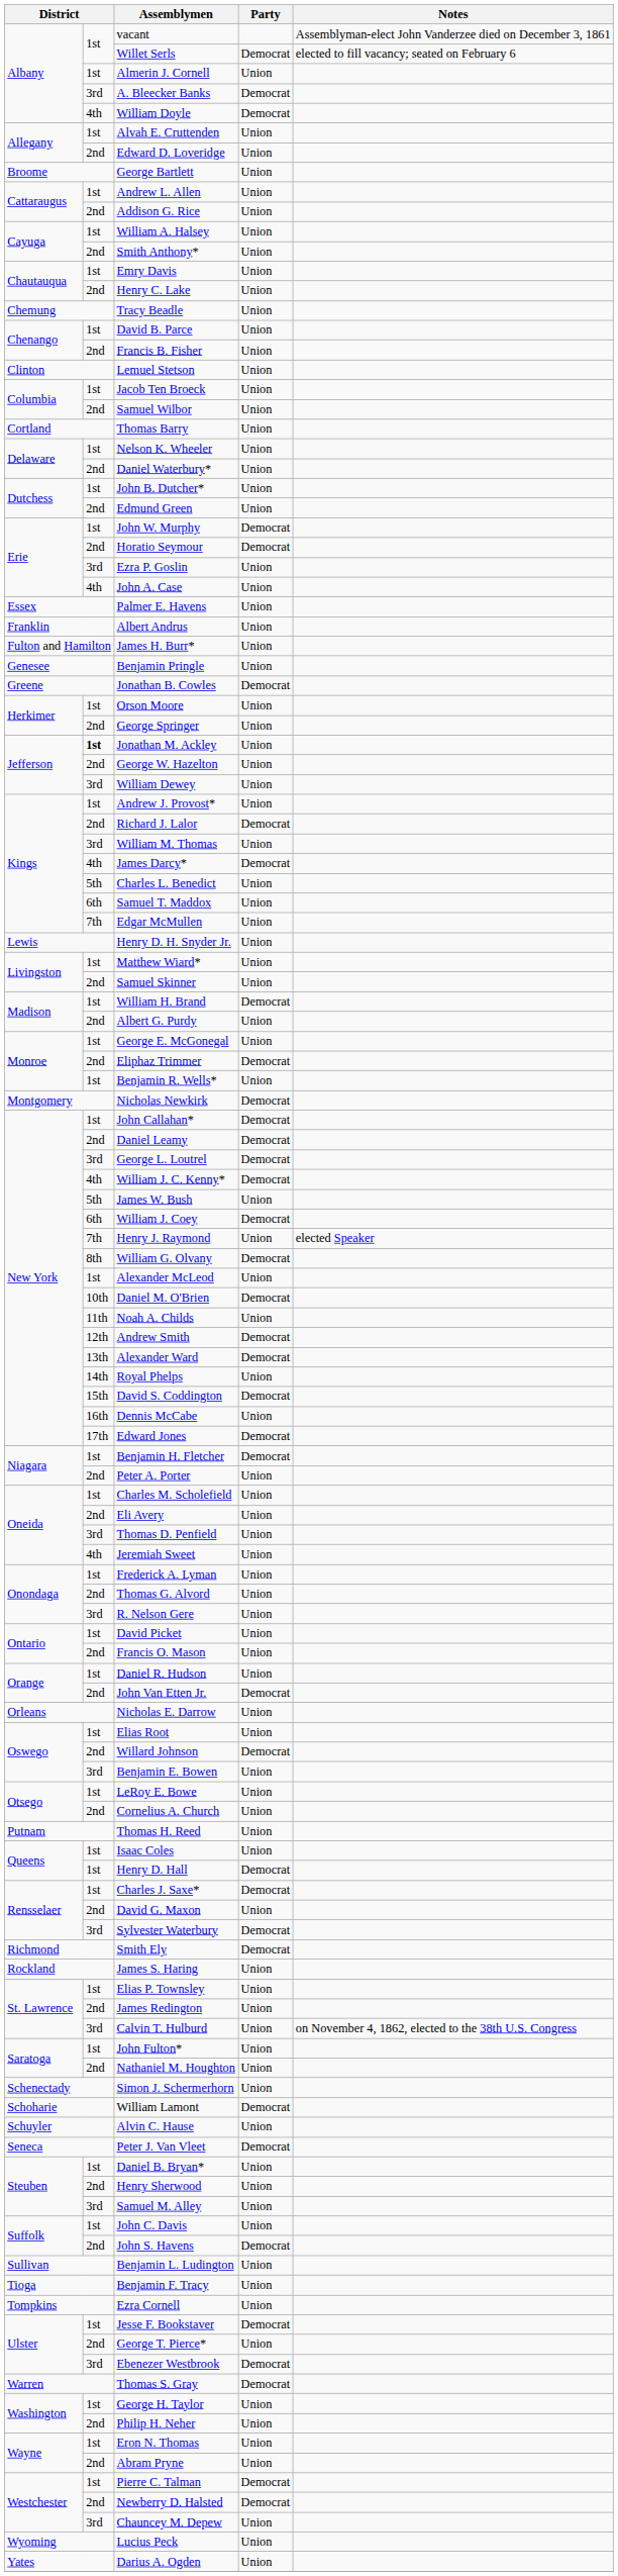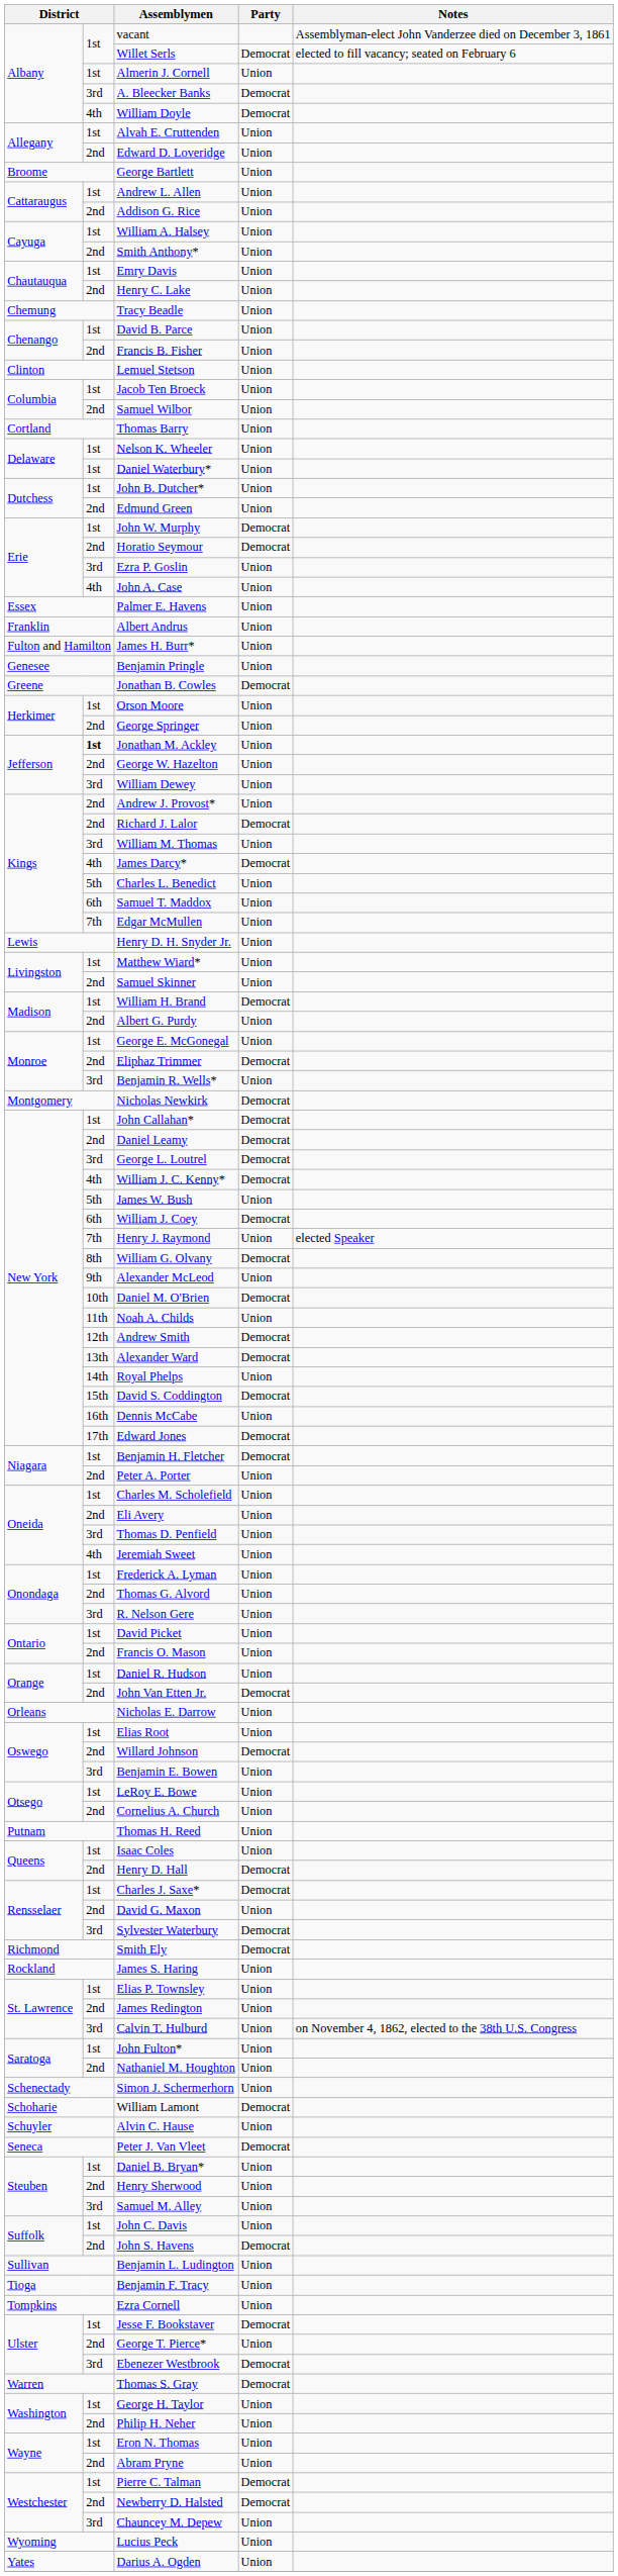 <table class=wikitable>
 <tr>
 <th colspan="2">District</th>
 <th>Assemblymen</th>
 <th>Party</th>
 <th>Notes</th>
 </tr>
 <tr>
 <td rowspan="5"><a href='#'>Albany</a></td>
 <td rowspan="2">1st</td>
 <td>vacant</td>
 <td></td>
 <td>Assemblyman-elect John Vanderzee died on December 3, 1861</td>
 </tr>
 <tr>
 <td><a href='#'>Willet Serls</a></td>
 <td>Democrat</td>
 <td>elected to fill vacancy; seated on February 6</td>
 </tr>
 <tr>
 <td>1st</td>
 <td><a href='#'>Almerin J. Cornell</a></td>
 <td>Union</td>
 <td></td>
 </tr>
 <tr>
 <td>3rd</td>
 <td><a href='#'>A. Bleecker Banks</a></td>
 <td>Democrat</td>
 <td></td>
 </tr>
 <tr>
 <td>4th</td>
 <td><a href='#'>William Doyle</a></td>
 <td>Democrat</td>
 <td></td>
 </tr>
 <tr>
 <td rowspan="2"><a href='#'>Allegany</a></td>
 <td>1st</td>
 <td><a href='#'>Alvah E. Cruttenden</a></td>
 <td>Union</td>
 <td></td>
 </tr>
 <tr>
 <td>2nd</td>
 <td><a href='#'>Edward D. Loveridge</a></td>
 <td>Union</td>
 <td></td>
 </tr>
 <tr>
 <td colspan="2"><a href='#'>Broome</a></td>
 <td><a href='#'>George Bartlett</a></td>
 <td>Union</td>
 <td></td>
 </tr>
 <tr>
 <td rowspan="2"><a href='#'>Cattaraugus</a></td>
 <td>1st</td>
 <td><a href='#'>Andrew L. Allen</a></td>
 <td>Union</td>
 <td></td>
 </tr>
 <tr>
 <td>2nd</td>
 <td><a href='#'>Addison G. Rice</a></td>
 <td>Union</td>
 <td></td>
 </tr>
 <tr>
 <td rowspan="2"><a href='#'>Cayuga</a></td>
 <td>1st</td>
 <td><a href='#'>William A. Halsey</a></td>
 <td>Union</td>
 <td></td>
 </tr>
 <tr>
 <td>2nd</td>
 <td><a href='#'>Smith Anthony</a>*</td>
 <td>Union</td>
 <td></td>
 </tr>
 <tr>
 <td rowspan="2"><a href='#'>Chautauqua</a></td>
 <td>1st</td>
 <td><a href='#'>Emry Davis</a></td>
 <td>Union</td>
 <td></td>
 </tr>
 <tr>
 <td>2nd</td>
 <td><a href='#'>Henry C. Lake</a></td>
 <td>Union</td>
 <td></td>
 </tr>
 <tr>
 <td colspan="2"><a href='#'>Chemung</a></td>
 <td><a href='#'>Tracy Beadle</a></td>
 <td>Union</td>
 <td></td>
 </tr>
 <tr>
 <td rowspan="2"><a href='#'>Chenango</a></td>
 <td>1st</td>
 <td><a href='#'>David B. Parce</a></td>
 <td>Union</td>
 <td></td>
 </tr>
 <tr>
 <td>2nd</td>
 <td><a href='#'>Francis B. Fisher</a></td>
 <td>Union</td>
 <td></td>
 </tr>
 <tr>
 <td colspan="2"><a href='#'>Clinton</a></td>
 <td><a href='#'>Lemuel Stetson</a></td>
 <td>Union</td>
 <td></td>
 </tr>
 <tr>
 <td rowspan="2"><a href='#'>Columbia</a></td>
 <td>1st</td>
 <td><a href='#'>Jacob Ten Broeck</a></td>
 <td>Union</td>
 <td></td>
 </tr>
 <tr>
 <td>2nd</td>
 <td><a href='#'>Samuel Wilbor</a></td>
 <td>Union</td>
 <td></td>
 </tr>
 <tr>
 <td colspan="2"><a href='#'>Cortland</a></td>
 <td><a href='#'>Thomas Barry</a></td>
 <td>Union</td>
 <td></td>
 </tr>
 <tr>
 <td rowspan="2"><a href='#'>Delaware</a></td>
 <td>1st</td>
 <td><a href='#'>Nelson K. Wheeler</a></td>
 <td>Union</td>
 <td></td>
 </tr>
 <tr>
-<td>2nd</td>
+<td>1st</td>
 <td><a href='#'>Daniel Waterbury</a>*</td>
 <td>Union</td>
 <td></td>
 </tr>
 <tr>
 <td rowspan="2"><a href='#'>Dutchess</a></td>
 <td>1st</td>
 <td><a href='#'>John B. Dutcher</a>*</td>
 <td>Union</td>
 <td></td>
 </tr>
 <tr>
 <td>2nd</td>
 <td><a href='#'>Edmund Green</a></td>
 <td>Union</td>
 <td></td>
 </tr>
 <tr>
 <td rowspan="4"><a href='#'>Erie</a></td>
 <td>1st</td>
 <td><a href='#'>John W. Murphy</a></td>
 <td>Democrat</td>
 <td></td>
 </tr>
 <tr>
 <td>2nd</td>
 <td><a href='#'>Horatio Seymour</a></td>
 <td>Democrat</td>
 <td></td>
 </tr>
 <tr>
 <td>3rd</td>
 <td><a href='#'>Ezra P. Goslin</a></td>
 <td>Union</td>
 <td></td>
 </tr>
 <tr>
 <td>4th</td>
 <td><a href='#'>John A. Case</a></td>
 <td>Union</td>
 <td></td>
 </tr>
 <tr>
 <td colspan="2"><a href='#'>Essex</a></td>
 <td><a href='#'>Palmer E. Havens</a></td>
 <td>Union</td>
 <td></td>
 </tr>
 <tr>
 <td colspan="2"><a href='#'>Franklin</a></td>
 <td><a href='#'>Albert Andrus</a></td>
 <td>Union</td>
 <td></td>
 </tr>
 <tr>
 <td colspan="2"><a href='#'>Fulton</a> and <a href='#'>Hamilton</a></td>
 <td><a href='#'>James H. Burr</a>*</td>
 <td>Union</td>
 <td></td>
 </tr>
 <tr>
 <td colspan="2"><a href='#'>Genesee</a></td>
 <td><a href='#'>Benjamin Pringle</a></td>
 <td>Union</td>
 <td></td>
 </tr>
 <tr>
 <td colspan="2"><a href='#'>Greene</a></td>
 <td><a href='#'>Jonathan B. Cowles</a></td>
 <td>Democrat</td>
 <td></td>
 </tr>
 <tr>
 <td rowspan="2"><a href='#'>Herkimer</a></td>
 <td>1st</td>
 <td><a href='#'>Orson Moore</a></td>
 <td>Union</td>
 <td></td>
 </tr>
 <tr>
 <td>2nd</td>
 <td><a href='#'>George Springer</a></td>
 <td>Union</td>
 <td></td>
 </tr>
 <tr>
 <td rowspan="3"><a href='#'>Jefferson</a></td>
 <td><strong>1st</strong></td>
 <td><a href='#'>Jonathan M. Ackley</a></td>
 <td>Union</td>
 <td></td>
 </tr>
 <tr>
 <td>2nd</td>
 <td><a href='#'>George W. Hazelton</a></td>
 <td>Union</td>
 <td></td>
 </tr>
 <tr>
 <td>3rd</td>
 <td><a href='#'>William Dewey</a></td>
 <td>Union</td>
 <td></td>
 </tr>
 <tr>
 <td rowspan="7"><a href='#'>Kings</a></td>
-<td>1st</td>
+<td>2nd</td>
 <td><a href='#'>Andrew J. Provost</a>*</td>
 <td>Union</td>
 <td></td>
 </tr>
 <tr>
 <td>2nd</td>
 <td><a href='#'>Richard J. Lalor</a></td>
 <td>Democrat</td>
 <td></td>
 </tr>
 <tr>
 <td>3rd</td>
 <td><a href='#'>William M. Thomas</a></td>
 <td>Union</td>
 <td></td>
 </tr>
 <tr>
 <td>4th</td>
 <td><a href='#'>James Darcy</a>*</td>
 <td>Democrat</td>
 <td></td>
 </tr>
 <tr>
 <td>5th</td>
 <td><a href='#'>Charles L. Benedict</a></td>
 <td>Union</td>
 <td></td>
 </tr>
 <tr>
 <td>6th</td>
 <td><a href='#'>Samuel T. Maddox</a></td>
 <td>Union</td>
 <td></td>
 </tr>
 <tr>
 <td>7th</td>
 <td><a href='#'>Edgar McMullen</a></td>
 <td>Union</td>
 <td></td>
 </tr>
 <tr>
 <td colspan="2"><a href='#'>Lewis</a></td>
 <td><a href='#'>Henry D. H. Snyder Jr.</a></td>
 <td>Union</td>
 <td></td>
 </tr>
 <tr>
 <td rowspan="2"><a href='#'>Livingston</a></td>
 <td>1st</td>
 <td><a href='#'>Matthew Wiard</a>*</td>
 <td>Union</td>
 <td></td>
 </tr>
 <tr>
 <td>2nd</td>
 <td><a href='#'>Samuel Skinner</a></td>
 <td>Union</td>
 <td></td>
 </tr>
 <tr>
 <td rowspan="2"><a href='#'>Madison</a></td>
 <td>1st</td>
 <td><a href='#'>William H. Brand</a></td>
 <td>Democrat</td>
 <td></td>
 </tr>
 <tr>
 <td>2nd</td>
 <td><a href='#'>Albert G. Purdy</a></td>
 <td>Union</td>
 <td></td>
 </tr>
 <tr>
 <td rowspan="3"><a href='#'>Monroe</a></td>
 <td>1st</td>
 <td><a href='#'>George E. McGonegal</a></td>
 <td>Union</td>
 <td></td>
 </tr>
 <tr>
 <td>2nd</td>
 <td><a href='#'>Eliphaz Trimmer</a></td>
 <td>Democrat</td>
 <td></td>
 </tr>
 <tr>
-<td>1st</td>
+<td>3rd</td>
 <td><a href='#'>Benjamin R. Wells</a>*</td>
 <td>Union</td>
 <td></td>
 </tr>
 <tr>
 <td colspan="2"><a href='#'>Montgomery</a></td>
 <td><a href='#'>Nicholas Newkirk</a></td>
 <td>Democrat</td>
 <td></td>
 </tr>
 <tr>
 <td rowspan="17"><a href='#'>New York</a></td>
 <td>1st</td>
 <td><a href='#'>John Callahan</a>*</td>
 <td>Democrat</td>
 <td></td>
 </tr>
 <tr>
 <td>2nd</td>
 <td><a href='#'>Daniel Leamy</a></td>
 <td>Democrat</td>
 <td></td>
 </tr>
 <tr>
 <td>3rd</td>
 <td><a href='#'>George L. Loutrel</a></td>
 <td>Democrat</td>
 <td></td>
 </tr>
 <tr>
 <td>4th</td>
 <td><a href='#'>William J. C. Kenny</a>*</td>
 <td>Democrat</td>
 <td></td>
 </tr>
 <tr>
 <td>5th</td>
 <td><a href='#'>James W. Bush</a></td>
 <td>Union</td>
 <td></td>
 </tr>
 <tr>
 <td>6th</td>
 <td><a href='#'>William J. Coey</a></td>
 <td>Democrat</td>
 <td></td>
 </tr>
 <tr>
 <td>7th</td>
 <td><a href='#'>Henry J. Raymond</a></td>
 <td>Union</td>
 <td>elected <a href='#'>Speaker</a></td>
 </tr>
 <tr>
 <td>8th</td>
 <td><a href='#'>William G. Olvany</a></td>
 <td>Democrat</td>
 <td></td>
 </tr>
 <tr>
-<td>1st</td>
+<td>9th</td>
 <td><a href='#'>Alexander McLeod</a></td>
 <td>Union</td>
 <td></td>
 </tr>
 <tr>
 <td>10th</td>
 <td><a href='#'>Daniel M. O'Brien</a></td>
 <td>Democrat</td>
 <td></td>
 </tr>
 <tr>
 <td>11th</td>
 <td><a href='#'>Noah A. Childs</a></td>
 <td>Union</td>
 <td></td>
 </tr>
 <tr>
 <td>12th</td>
 <td><a href='#'>Andrew Smith</a></td>
 <td>Democrat</td>
 <td></td>
 </tr>
 <tr>
 <td>13th</td>
 <td><a href='#'>Alexander Ward</a></td>
 <td>Democrat</td>
 <td></td>
 </tr>
 <tr>
 <td>14th</td>
 <td><a href='#'>Royal Phelps</a></td>
 <td>Union</td>
 <td></td>
 </tr>
 <tr>
 <td>15th</td>
 <td><a href='#'>David S. Coddington</a></td>
 <td>Democrat</td>
 <td></td>
 </tr>
 <tr>
 <td>16th</td>
 <td><a href='#'>Dennis McCabe</a></td>
 <td>Union</td>
 <td></td>
 </tr>
 <tr>
 <td>17th</td>
 <td><a href='#'>Edward Jones</a></td>
 <td>Democrat</td>
 <td></td>
 </tr>
 <tr>
 <td rowspan="2"><a href='#'>Niagara</a></td>
 <td>1st</td>
 <td><a href='#'>Benjamin H. Fletcher</a></td>
 <td>Democrat</td>
 <td></td>
 </tr>
 <tr>
 <td>2nd</td>
 <td><a href='#'>Peter A. Porter</a></td>
 <td>Union</td>
 <td></td>
 </tr>
 <tr>
 <td rowspan="4"><a href='#'>Oneida</a></td>
 <td>1st</td>
 <td><a href='#'>Charles M. Scholefield</a></td>
 <td>Union</td>
 <td></td>
 </tr>
 <tr>
 <td>2nd</td>
 <td><a href='#'>Eli Avery</a></td>
 <td>Union</td>
 <td></td>
 </tr>
 <tr>
 <td>3rd</td>
 <td><a href='#'>Thomas D. Penfield</a></td>
 <td>Union</td>
 <td></td>
 </tr>
 <tr>
 <td>4th</td>
 <td><a href='#'>Jeremiah Sweet</a></td>
 <td>Union</td>
 <td></td>
 </tr>
 <tr>
 <td rowspan="3"><a href='#'>Onondaga</a></td>
 <td>1st</td>
 <td><a href='#'>Frederick A. Lyman</a></td>
 <td>Union</td>
 <td></td>
 </tr>
 <tr>
 <td>2nd</td>
 <td><a href='#'>Thomas G. Alvord</a></td>
 <td>Union</td>
 <td></td>
 </tr>
 <tr>
 <td>3rd</td>
 <td><a href='#'>R. Nelson Gere</a></td>
 <td>Union</td>
 <td></td>
 </tr>
 <tr>
 <td rowspan="2"><a href='#'>Ontario</a></td>
 <td>1st</td>
 <td><a href='#'>David Picket</a></td>
 <td>Union</td>
 <td></td>
 </tr>
 <tr>
 <td>2nd</td>
 <td><a href='#'>Francis O. Mason</a></td>
 <td>Union</td>
 <td></td>
 </tr>
 <tr>
 <td rowspan="2"><a href='#'>Orange</a></td>
 <td>1st</td>
 <td><a href='#'>Daniel R. Hudson</a></td>
 <td>Union</td>
 <td></td>
 </tr>
 <tr>
 <td>2nd</td>
 <td><a href='#'>John Van Etten Jr.</a></td>
 <td>Democrat</td>
 <td></td>
 </tr>
 <tr>
 <td colspan="2"><a href='#'>Orleans</a></td>
 <td><a href='#'>Nicholas E. Darrow</a></td>
 <td>Union</td>
 <td></td>
 </tr>
 <tr>
 <td rowspan="3"><a href='#'>Oswego</a></td>
 <td>1st</td>
 <td><a href='#'>Elias Root</a></td>
 <td>Union</td>
 <td></td>
 </tr>
 <tr>
 <td>2nd</td>
 <td><a href='#'>Willard Johnson</a></td>
 <td>Democrat</td>
 <td></td>
 </tr>
 <tr>
 <td>3rd</td>
 <td><a href='#'>Benjamin E. Bowen</a></td>
 <td>Union</td>
 <td></td>
 </tr>
 <tr>
 <td rowspan="2"><a href='#'>Otsego</a></td>
 <td>1st</td>
 <td><a href='#'>LeRoy E. Bowe</a></td>
 <td>Union</td>
 <td></td>
 </tr>
 <tr>
 <td>2nd</td>
 <td><a href='#'>Cornelius A. Church</a></td>
 <td>Union</td>
 <td></td>
 </tr>
 <tr>
 <td colspan="2"><a href='#'>Putnam</a></td>
 <td><a href='#'>Thomas H. Reed</a></td>
 <td>Union</td>
 <td></td>
 </tr>
 <tr>
 <td rowspan="2"><a href='#'>Queens</a></td>
 <td>1st</td>
 <td><a href='#'>Isaac Coles</a></td>
 <td>Union</td>
 <td></td>
 </tr>
 <tr>
-<td>1st</td>
+<td>2nd</td>
 <td><a href='#'>Henry D. Hall</a></td>
 <td>Democrat</td>
 <td></td>
 </tr>
 <tr>
 <td rowspan="3"><a href='#'>Rensselaer</a></td>
 <td>1st</td>
 <td><a href='#'>Charles J. Saxe</a>*</td>
 <td>Democrat</td>
 <td></td>
 </tr>
 <tr>
 <td>2nd</td>
 <td><a href='#'>David G. Maxon</a></td>
 <td>Union</td>
 <td></td>
 </tr>
 <tr>
 <td>3rd</td>
 <td><a href='#'>Sylvester Waterbury</a></td>
 <td>Democrat</td>
 <td></td>
 </tr>
 <tr>
 <td colspan="2"><a href='#'>Richmond</a></td>
 <td><a href='#'>Smith Ely</a></td>
 <td>Democrat</td>
 <td></td>
 </tr>
 <tr>
 <td colspan="2"><a href='#'>Rockland</a></td>
 <td><a href='#'>James S. Haring</a></td>
 <td>Union</td>
 <td></td>
 </tr>
 <tr>
 <td rowspan="3"><a href='#'>St. Lawrence</a></td>
 <td>1st</td>
 <td><a href='#'>Elias P. Townsley</a></td>
 <td>Union</td>
 <td></td>
 </tr>
 <tr>
 <td>2nd</td>
 <td><a href='#'>James Redington</a></td>
 <td>Union</td>
 <td></td>
 </tr>
 <tr>
 <td>3rd</td>
 <td><a href='#'>Calvin T. Hulburd</a></td>
 <td>Union</td>
 <td>on November 4, 1862, elected to the <a href='#'>38th U.S. Congress</a></td>
 </tr>
 <tr>
 <td rowspan="2"><a href='#'>Saratoga</a></td>
 <td>1st</td>
 <td><a href='#'>John Fulton</a>*</td>
 <td>Union</td>
 <td></td>
 </tr>
 <tr>
 <td>2nd</td>
 <td><a href='#'>Nathaniel M. Houghton</a></td>
 <td>Union</td>
 <td></td>
 </tr>
 <tr>
 <td colspan="2"><a href='#'>Schenectady</a></td>
 <td><a href='#'>Simon J. Schermerhorn</a></td>
 <td>Union</td>
 <td></td>
 </tr>
 <tr>
 <td colspan="2"><a href='#'>Schoharie</a></td>
 <td>William Lamont</td>
 <td>Democrat</td>
 <td></td>
 </tr>
 <tr>
 <td colspan="2"><a href='#'>Schuyler</a></td>
 <td><a href='#'>Alvin C. Hause</a></td>
 <td>Union</td>
 <td></td>
 </tr>
 <tr>
 <td colspan="2"><a href='#'>Seneca</a></td>
 <td><a href='#'>Peter J. Van Vleet</a></td>
 <td>Democrat</td>
 <td></td>
 </tr>
 <tr>
 <td rowspan="3"><a href='#'>Steuben</a></td>
 <td>1st</td>
 <td><a href='#'>Daniel B. Bryan</a>*</td>
 <td>Union</td>
 <td></td>
 </tr>
 <tr>
 <td>2nd</td>
 <td><a href='#'>Henry Sherwood</a></td>
 <td>Union</td>
 <td></td>
 </tr>
 <tr>
 <td>3rd</td>
 <td><a href='#'>Samuel M. Alley</a></td>
 <td>Union</td>
 <td></td>
 </tr>
 <tr>
 <td rowspan="2"><a href='#'>Suffolk</a></td>
 <td>1st</td>
 <td><a href='#'>John C. Davis</a></td>
 <td>Union</td>
 <td></td>
 </tr>
 <tr>
 <td>2nd</td>
 <td><a href='#'>John S. Havens</a></td>
 <td>Democrat</td>
 <td></td>
 </tr>
 <tr>
 <td colspan="2"><a href='#'>Sullivan</a></td>
 <td><a href='#'>Benjamin L. Ludington</a></td>
 <td>Union</td>
 <td></td>
 </tr>
 <tr>
 <td colspan="2"><a href='#'>Tioga</a></td>
 <td><a href='#'>Benjamin F. Tracy</a></td>
 <td>Union</td>
 <td></td>
 </tr>
 <tr>
 <td colspan="2"><a href='#'>Tompkins</a></td>
 <td><a href='#'>Ezra Cornell</a></td>
 <td>Union</td>
 <td></td>
 </tr>
 <tr>
 <td rowspan="3"><a href='#'>Ulster</a></td>
 <td>1st</td>
 <td><a href='#'>Jesse F. Bookstaver</a></td>
 <td>Democrat</td>
 <td></td>
 </tr>
 <tr>
 <td>2nd</td>
 <td><a href='#'>George T. Pierce</a>*</td>
 <td>Union</td>
 <td></td>
 </tr>
 <tr>
 <td>3rd</td>
 <td><a href='#'>Ebenezer Westbrook</a></td>
 <td>Democrat</td>
 <td></td>
 </tr>
 <tr>
 <td colspan="2"><a href='#'>Warren</a></td>
 <td><a href='#'>Thomas S. Gray</a></td>
 <td>Democrat</td>
 <td></td>
 </tr>
 <tr>
 <td rowspan="2"><a href='#'>Washington</a></td>
 <td>1st</td>
 <td><a href='#'>George H. Taylor</a></td>
 <td>Union</td>
 <td></td>
 </tr>
 <tr>
 <td>2nd</td>
 <td><a href='#'>Philip H. Neher</a></td>
 <td>Union</td>
 <td></td>
 </tr>
 <tr>
 <td rowspan="2"><a href='#'>Wayne</a></td>
 <td>1st</td>
 <td><a href='#'>Eron N. Thomas</a></td>
 <td>Union</td>
 <td></td>
 </tr>
 <tr>
 <td>2nd</td>
 <td><a href='#'>Abram Pryne</a></td>
 <td>Union</td>
 <td></td>
 </tr>
 <tr>
 <td rowspan="3"><a href='#'>Westchester</a></td>
 <td>1st</td>
 <td><a href='#'>Pierre C. Talman</a></td>
 <td>Democrat</td>
 <td></td>
 </tr>
 <tr>
 <td>2nd</td>
 <td><a href='#'>Newberry D. Halsted</a></td>
 <td>Democrat</td>
 <td></td>
 </tr>
 <tr>
 <td>3rd</td>
 <td><a href='#'>Chauncey M. Depew</a></td>
 <td>Union</td>
 <td></td>
 </tr>
 <tr>
 <td colspan="2"><a href='#'>Wyoming</a></td>
 <td><a href='#'>Lucius Peck</a></td>
 <td>Union</td>
 <td></td>
 </tr>
 <tr>
 <td colspan="2"><a href='#'>Yates</a></td>
 <td><a href='#'>Darius A. Ogden</a></td>
 <td>Union</td>
 <td></td>
 </tr>
 <tr>
 </tr>
 </table>
